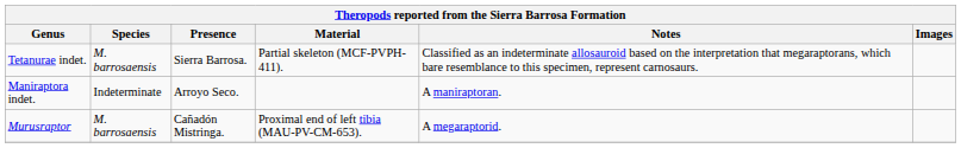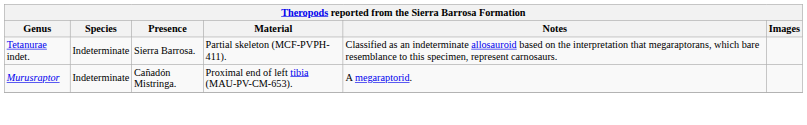 <table class="wikitable" align="center">
 <tr>
 <th colspan="6" align="center"><strong><a href='#'>Theropods</a> reported from the Sierra Barrosa Formation</strong></th>
 </tr>
 <tr>
 <th>Genus</th>
 <th>Species</th>
 <th>Presence</th>
 <th><strong>Material</strong></th>
 <th>Notes</th>
 <th>Images</th>
 </tr>
 <tr>
 <td><a href='#'>Tetanurae</a> indet.</td>
-<td><em>M. barrosaensis</em></td>
+<td>Indeterminate</td>
 <td>Sierra Barrosa.</td>
 <td>Partial skeleton (MCF-PVPH-411).</td>
 <td>Classified as an indeterminate <a href='#'>allosauroid</a> based on the interpretation that megaraptorans, which bare resemblance to this specimen, represent carnosaurs.</td>
 <td></td>
 </tr>
 <tr>
-<td><a href='#'>Maniraptora</a> indet.</td>
+<td><em><a href='#'>Murusraptor</a></em></td>
 <td>Indeterminate</td>
-<td>Arroyo Seco.</td>
-<td></td>
-<td>A <a href='#'>maniraptoran</a>.</td>
-<td></td>
-</tr>
-<tr>
-<td><em><a href='#'>Murusraptor</a></em></td>
-<td><em>M. barrosaensis</em></td>
 <td>Cañadón Mistringa.</td>
 <td>Proximal end of left <a href='#'>tibia</a> (MAU-PV-CM-653).</td>
 <td>A <a href='#'>megaraptorid</a>.</td>
 <td></td>
 </tr>
 <tr>
 </tr>
 </table>
